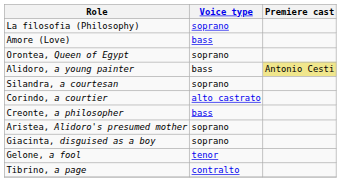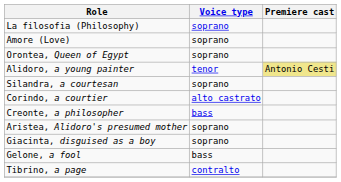 <table class="wikitable">
 <tr>
 <th>Role</th>
 <th><a href='#'>Voice type</a></th>
 <th>Premiere cast</th>
 </tr>
 <tr>
 <td>La filosofia (Philosophy)</td>
 <td><a href='#'>soprano</a></td>
 <td></td>
 </tr>
 <tr>
 <td>Amore (Love)</td>
-<td><a href='#'>bass</a></td>
+<td>soprano</td>
 <td></td>
 </tr>
 <tr>
 <td>Orontea, <em>Queen of Egypt</em></td>
 <td>soprano</td>
 <td></td>
 </tr>
 <tr>
 <td>Alidoro, <em>a young painter</em></td>
-<td>bass</td>
+<td><a href='#'>tenor</a></td>
 <td style="background: khaki;">Antonio Cesti</td>
 </tr>
 <tr>
 <td>Silandra, <em>a courtesan</em></td>
 <td>soprano</td>
 <td></td>
 </tr>
 <tr>
 <td>Corindo, <em>a courtier</em></td>
 <td><a href='#'>alto castrato</a></td>
 <td></td>
 </tr>
 <tr>
 <td>Creonte, <em>a philosopher</em></td>
 <td><a href='#'>bass</a></td>
 <td></td>
 </tr>
 <tr>
 <td>Aristea, <em>Alidoro's presumed mother</em></td>
 <td>soprano</td>
 <td></td>
 </tr>
 <tr>
 <td>Giacinta, <em>disguised as a boy</em></td>
 <td>soprano</td>
 <td></td>
 </tr>
 <tr>
 <td>Gelone, <em>a fool</em></td>
-<td><a href='#'>tenor</a></td>
+<td>bass</td>
 <td></td>
 </tr>
 <tr>
 <td>Tibrino, <em>a page</em></td>
 <td><a href='#'>contralto</a></td>
 <td></td>
 </tr>
 <tr>
 </tr>
 </table>
